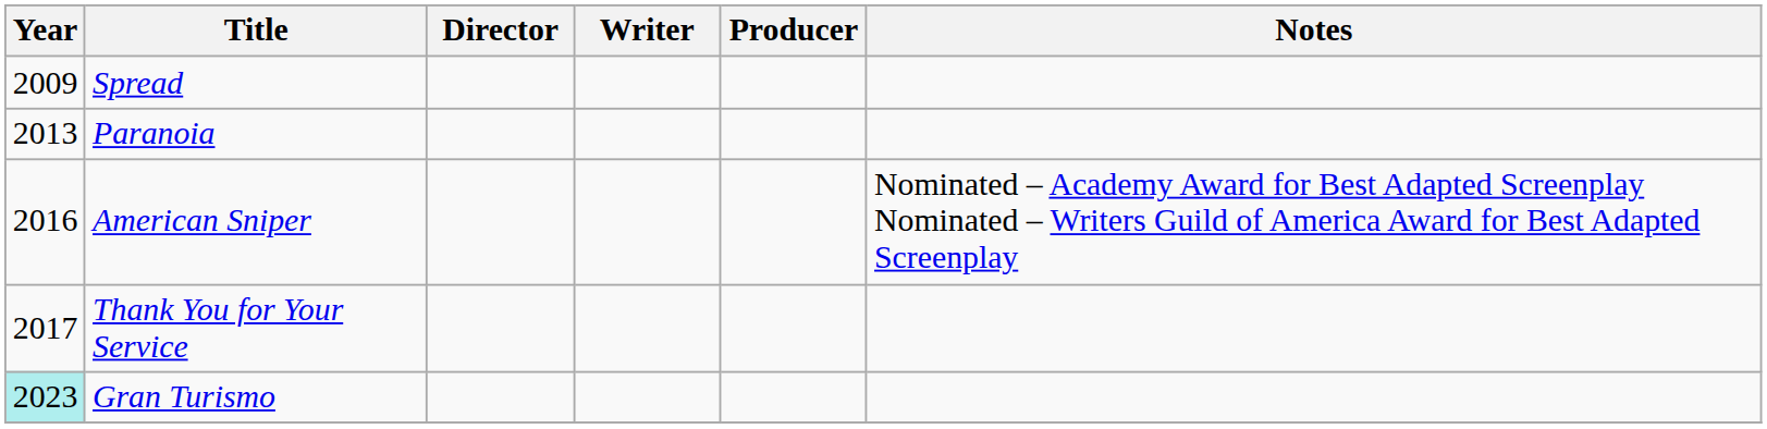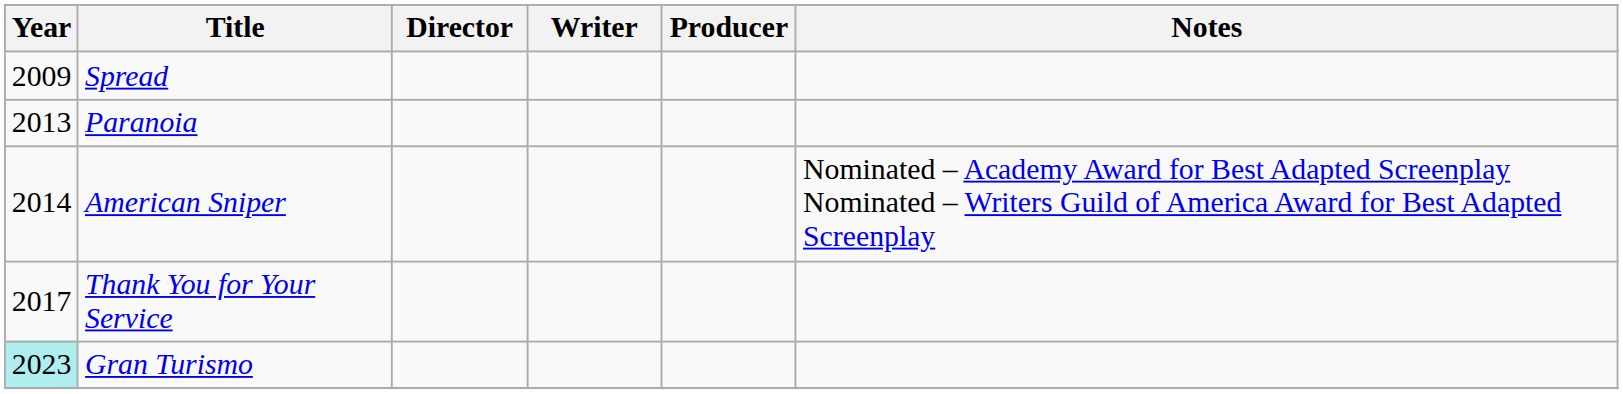 <table class="wikitable">
 <tr>
 <th>Year</th>
 <th>Title</th>
 <th width=65>Director</th>
 <th width=65>Writer</th>
 <th width=65>Producer</th>
 <th>Notes</th>
 </tr>
 <tr>
 <td>2009</td>
 <td><em><a href='#'>Spread</a></em></td>
 <td></td>
 <td></td>
 <td></td>
 <td></td>
 </tr>
 <tr>
 <td>2013</td>
 <td><em><a href='#'>Paranoia</a></em></td>
 <td></td>
 <td></td>
 <td></td>
 <td></td>
 </tr>
 <tr>
-<td>2016</td>
+<td>2014</td>
 <td><em><a href='#'>American Sniper</a></em></td>
 <td></td>
 <td></td>
 <td></td>
 <td>Nominated – <a href='#'>Academy Award for Best Adapted Screenplay</a><br>Nominated – <a href='#'>Writers Guild of America Award for Best Adapted Screenplay</a></td>
 </tr>
 <tr>
 <td>2017</td>
 <td><em><a href='#'>Thank You for Your Service</a></em></td>
 <td></td>
 <td></td>
 <td></td>
 <td></td>
 </tr>
 <tr>
 <td style="background: paleturquoise;">2023</td>
 <td><em><a href='#'>Gran Turismo</a></em></td>
 <td></td>
 <td></td>
 <td></td>
 <td></td>
 </tr>
 <tr>
 </tr>
 </table>
